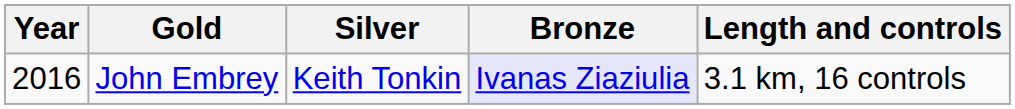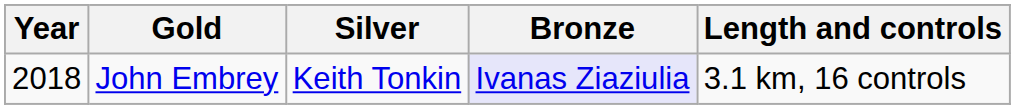 <table class="wikitable">
 <tr>
 <th>Year</th>
 <th>Gold</th>
 <th>Silver</th>
 <th>Bronze</th>
 <th>Length and controls</th>
 </tr>
 <tr>
-<td>2016</td>
+<td>2018</td>
 <td> <a href='#'>John Embrey</a></td>
 <td> <a href='#'>Keith Tonkin</a></td>
 <td style="background: lavender;"> <a href='#'>Ivanas Ziaziulia</a></td>
 <td>3.1 km, 16 controls</td>
 </tr>
 </table>
